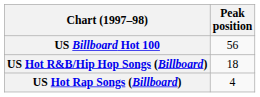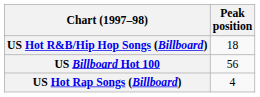 <table class="wikitable sortable plainrowheaders" style="text-align:center;">
 <tr>
 <th scope="col">Chart (1997–98)</th>
 <th scope="col">Peak<br>position</th>
 </tr>
 <tr>
+<th scope="row">US <a href='#'>Hot R&B/Hip Hop Songs</a> (<em><a href='#'>Billboard</a></em>)</th>
+<td>18</td>
+</tr>
+<tr>
 <th scope="row">US <a href='#'><em>Billboard</em> Hot 100</a></th>
 <td>56</td>
-</tr>
-<tr>
-<th scope="row">US <a href='#'>Hot R&B/Hip Hop Songs</a> (<em><a href='#'>Billboard</a></em>)</th>
-<td>18</td>
 </tr>
 <tr>
 <th scope="row">US <a href='#'>Hot Rap Songs</a> (<em><a href='#'>Billboard</a></em>)</th>
 <td>4</td>
 </tr>
 </table>
